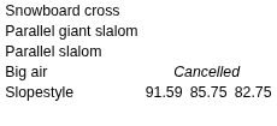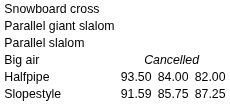 <table>
 <tr>
 <td>Snowboard cross<br></td>
 <td colspan=2></td>
 <td colspan=2></td>
 <td colspan=2></td>
 </tr>
 <tr>
 <td>Parallel giant slalom<br></td>
 <td colspan=2></td>
 <td colspan=2></td>
 <td colspan=2></td>
 </tr>
 <tr>
 <td>Parallel slalom<br></td>
 <td colspan=2></td>
 <td colspan=2></td>
 <td colspan=2></td>
 </tr>
 <tr>
 <td>Big air<br></td>
 <td colspan=6 align=center><em>Cancelled</em></td>
 </tr>
 <tr>
+<td>Halfpipe<br></td>
+<td></td>
+<td>93.50</td>
+<td></td>
+<td>84.00</td>
+<td></td>
+<td>82.00</td>
+</tr>
+<tr>
 <td>Slopestyle<br></td>
 <td></td>
 <td>91.59</td>
 <td></td>
 <td>85.75</td>
 <td></td>
-<td>82.75</td>
+<td>87.25</td>
 </tr>
 </table>
